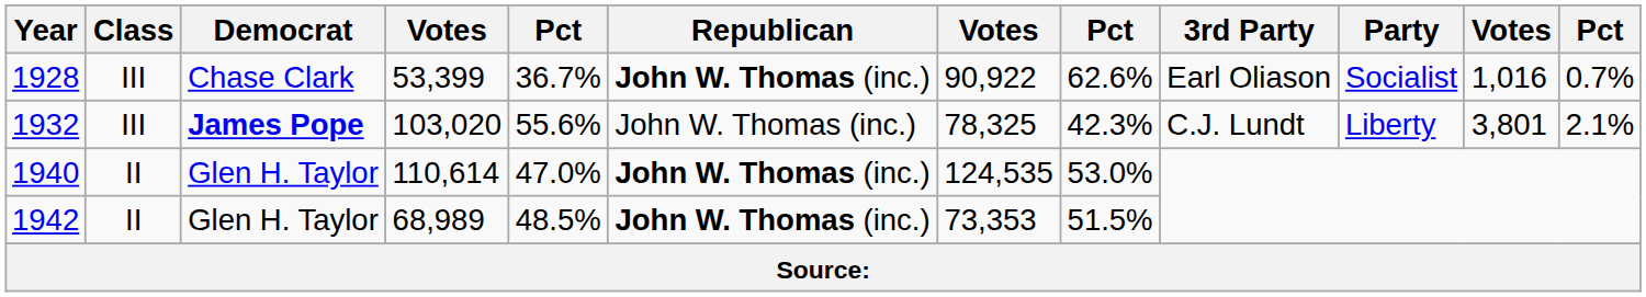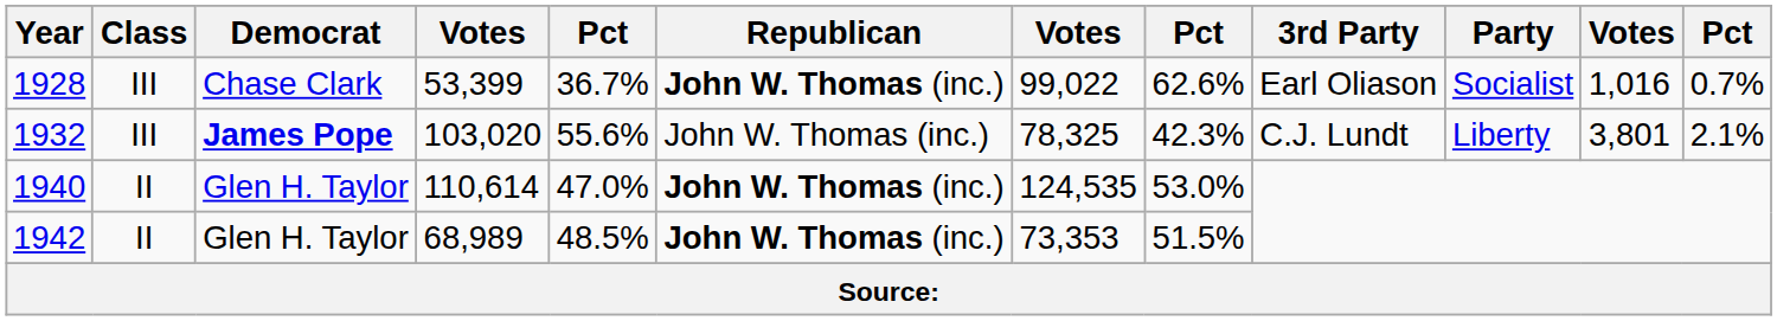 <table class="wikitable" style="margin:0.5em ; font-size:95%">
 <tr>
 <th>Year</th>
 <th>Class</th>
 <th>Democrat</th>
 <th>Votes</th>
 <th>Pct</th>
 <th>Republican</th>
 <th>Votes</th>
 <th>Pct</th>
 <th>3rd Party</th>
 <th>Party</th>
 <th>Votes</th>
 <th>Pct</th>
 </tr>
 <tr>
 <td><a href='#'>1928</a></td>
 <td align=center>III</td>
 <td><a href='#'>Chase Clark</a></td>
 <td>53,399</td>
 <td>36.7%</td>
 <td><strong>John W. Thomas</strong> (inc.)</td>
-<td>90,922</td>
+<td>99,022</td>
 <td>62.6%</td>
 <td>Earl Oliason</td>
 <td><a href='#'>Socialist</a></td>
 <td>1,016</td>
 <td>0.7%</td>
 </tr>
 <tr>
 <td><a href='#'>1932</a></td>
 <td align=center>III</td>
 <td><strong><a href='#'>James Pope</a></strong></td>
 <td>103,020</td>
 <td>55.6%</td>
 <td>John W. Thomas (inc.)</td>
 <td>78,325</td>
 <td>42.3%</td>
 <td>C.J. Lundt</td>
 <td><a href='#'>Liberty</a></td>
 <td>3,801</td>
 <td>2.1%</td>
 </tr>
 <tr>
 <td><a href='#'>1940</a></td>
 <td align=center>II</td>
 <td><a href='#'>Glen H. Taylor</a></td>
 <td>110,614</td>
 <td>47.0%</td>
 <td><strong>John W. Thomas</strong> (inc.)</td>
 <td>124,535</td>
 <td>53.0%</td>
 <td colspan=4 rowspan=2></td>
 </tr>
 <tr>
 <td><a href='#'>1942</a></td>
 <td align=center>II</td>
 <td>Glen H. Taylor</td>
 <td>68,989</td>
 <td>48.5%</td>
 <td><strong>John W. Thomas</strong> (inc.)</td>
 <td>73,353</td>
 <td>51.5%</td>
 </tr>
 <tr>
 <th colspan="12"><small>Source:</small></th>
 </tr>
 </table>
